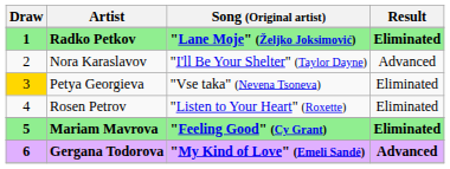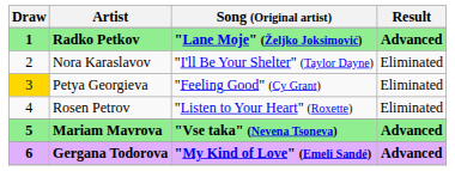 <table class="sortable wikitable" style="margin: 1em auto 1em auto; text-align:center;">
 <tr>
 <th>Draw</th>
 <th>Artist</th>
 <th>Song <small>(Original artist)</small></th>
 <th>Result</th>
 </tr>
 <tr>
 </tr>
 <tr style="font-weight:bold; background:#90EE90;">
 <td>1</td>
 <td align="left">Radko Petkov</td>
 <td align="left">"<a href='#'>Lane Moje</a>" <small>(<a href='#'>Željko Joksimović</a>)</small></td>
-<td>Eliminated</td>
+<td>Advanced</td>
 </tr>
 <tr>
 <td>2</td>
 <td align="left">Nora Karaslavov</td>
 <td align="left">"<a href='#'>I'll Be Your Shelter</a>" <small>(<a href='#'>Taylor Dayne</a>)</small></td>
-<td>Advanced</td>
+<td>Eliminated</td>
 </tr>
 <tr>
 <td style="background: gold;">3</td>
 <td align="left">Petya Georgieva</td>
-<td align="left">"Vse taka" <small>(<a href='#'>Nevena Tsoneva</a>)</small></td>
+<td align="left">"<a href='#'>Feeling Good</a>" <small>(<a href='#'>Cy Grant</a>)</small></td>
 <td>Eliminated</td>
 </tr>
 <tr>
 <td>4</td>
 <td align="left">Rosen Petrov</td>
 <td align="left">"<a href='#'>Listen to Your Heart</a>" <small>(<a href='#'>Roxette</a>)</small></td>
 <td>Eliminated</td>
 </tr>
 <tr>
 </tr>
 <tr style="font-weight:bold; background:#90EE90;">
 <td>5</td>
 <td align="left">Mariam Mavrova</td>
-<td align="left">"<a href='#'>Feeling Good</a>" <small>(<a href='#'>Cy Grant</a>)</small></td>
-<td>Eliminated</td>
+<td align="left">"Vse taka" <small>(<a href='#'>Nevena Tsoneva</a>)</small></td>
+<td>Advanced</td>
 </tr>
 <tr>
 </tr>
 <tr style="font-weight:bold; background:#E0B0FF;">
 <td>6</td>
 <td align="left">Gergana Todorova</td>
 <td align="left">"<a href='#'>My Kind of Love</a>" <small>(<a href='#'>Emeli Sandé</a>)</small></td>
 <td>Advanced</td>
 </tr>
 <tr>
 </tr>
 </table>
